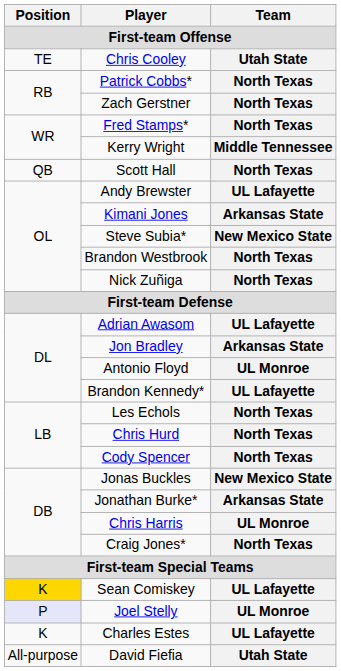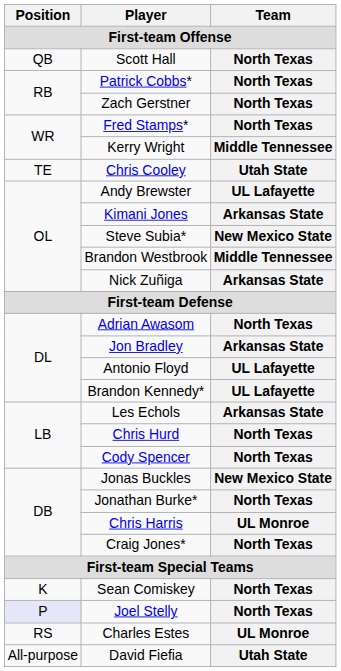 <table class="wikitable" border="0">
 <tr>
 <th>Position</th>
 <th>Player</th>
 <th>Team</th>
 </tr>
 <tr>
 <td colspan="3" style="text-align:center; background:#ddd;"><strong>First-team Offense</strong></td>
 </tr>
 <tr style="text-align:center;">
-<td>TE</td>
-<td><a href='#'>Chris Cooley</a></td>
-<th Style = >Utah State</th>
+<td>QB</td>
+<td>Scott Hall</td>
+<th Style = >North Texas</th>
 </tr>
 <tr style="text-align:center;">
 <td rowspan="2">RB</td>
 <td><a href='#'>Patrick Cobbs</a>*</td>
 <th Style = >North Texas</th>
 </tr>
 <tr style="text-align:center;">
 <td>Zach Gerstner</td>
 <th Style = >North Texas</th>
 </tr>
 <tr style="text-align:center;">
 <td rowspan="2">WR</td>
 <td><a href='#'>Fred Stamps</a>*</td>
 <th Style = >North Texas</th>
 </tr>
 <tr style="text-align:center;">
 <td>Kerry Wright</td>
 <th Style = >Middle Tennessee</th>
 </tr>
 <tr style="text-align:center;">
-<td>QB</td>
-<td>Scott Hall</td>
-<th Style = >North Texas</th>
+<td>TE</td>
+<td><a href='#'>Chris Cooley</a></td>
+<th Style = >Utah State</th>
 </tr>
 <tr style="text-align:center;">
 <td rowspan="5">OL</td>
 <td>Andy Brewster</td>
 <th Style = >UL Lafayette</th>
 </tr>
 <tr style="text-align:center;">
 <td><a href='#'>Kimani Jones</a></td>
 <th Style = >Arkansas State</th>
 </tr>
 <tr style="text-align:center;">
 <td>Steve Subia*</td>
 <th Style = >New Mexico State</th>
 </tr>
 <tr style="text-align:center;">
 <td>Brandon Westbrook</td>
-<th Style = >North Texas</th>
+<th Style = >Middle Tennessee</th>
 </tr>
 <tr style="text-align:center;">
 <td>Nick Zuñiga</td>
-<th Style = >North Texas</th>
+<th Style = >Arkansas State</th>
 </tr>
 <tr>
 <td colspan="3" style="text-align:center; background:#ddd;"><strong>First-team Defense</strong></td>
 </tr>
 <tr style="text-align:center;">
 <td rowspan="4">DL</td>
 <td><a href='#'>Adrian Awasom</a></td>
-<th Style = >UL Lafayette</th>
+<th Style = >North Texas</th>
 </tr>
 <tr style="text-align:center;">
 <td><a href='#'>Jon Bradley</a></td>
 <th Style = >Arkansas State</th>
 </tr>
 <tr style="text-align:center;">
 <td>Antonio Floyd</td>
-<th Style = >UL Monroe</th>
+<th Style = >UL Lafayette</th>
 </tr>
 <tr style="text-align:center;">
 <td>Brandon Kennedy*</td>
 <th Style = >UL Lafayette</th>
 </tr>
 <tr style="text-align:center;">
 <td rowspan="3">LB</td>
 <td>Les Echols</td>
-<th Style = >North Texas</th>
+<th Style = >Arkansas State</th>
 </tr>
 <tr style="text-align:center;">
 <td><a href='#'>Chris Hurd</a></td>
 <th Style = >North Texas</th>
 </tr>
 <tr style="text-align:center;">
 <td><a href='#'>Cody Spencer</a></td>
 <th Style = >North Texas</th>
 </tr>
 <tr style="text-align:center;">
 <td rowspan="4">DB</td>
 <td>Jonas Buckles</td>
 <th Style = >New Mexico State</th>
 </tr>
 <tr style="text-align:center;">
 <td>Jonathan Burke*</td>
-<th Style = >Arkansas State</th>
+<th Style = >North Texas</th>
 </tr>
 <tr style="text-align:center;">
 <td><a href='#'>Chris Harris</a></td>
 <th Style = >UL Monroe</th>
 </tr>
 <tr style="text-align:center;">
 <td>Craig Jones*</td>
 <th Style = >North Texas</th>
 </tr>
 <tr>
 <td colspan="3" style="text-align:center; background:#ddd;"><strong>First-team Special Teams</strong></td>
 </tr>
 <tr style="text-align:center;">
-<td style="background: gold;">K</td>
+<td>K</td>
 <td>Sean Comiskey</td>
-<th Style = >UL Lafayette</th>
+<th Style = >North Texas</th>
 </tr>
 <tr style="text-align:center;">
 <td style="background: lavender;">P</td>
 <td><a href='#'>Joel Stelly</a></td>
-<th Style = >UL Monroe</th>
+<th Style = >North Texas</th>
 </tr>
 <tr style="text-align:center;">
-<td>K</td>
+<td>RS</td>
 <td>Charles Estes</td>
-<th Style = >UL Lafayette</th>
+<th Style = >UL Monroe</th>
 </tr>
 <tr style="text-align:center;">
 <td>All-purpose</td>
 <td>David Fiefia</td>
 <th Style = >Utah State</th>
 </tr>
 </table>
